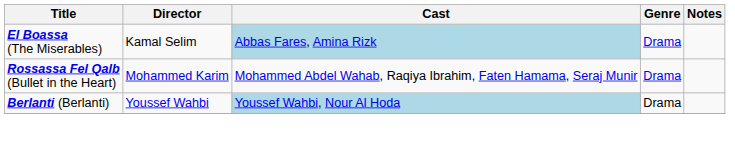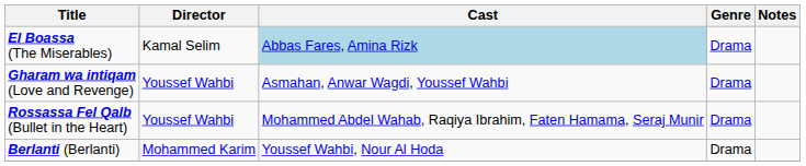 <table class="wikitable">
 <tr>
 <th>Title</th>
 <th>Director</th>
 <th>Cast</th>
 <th>Genre</th>
 <th>Notes</th>
 </tr>
 <tr>
 <td><strong><em><a href='#'>El Boassa</a></em></strong><br>(The Miserables)</td>
 <td>Kamal Selim</td>
 <td style="background: lightblue;"><a href='#'>Abbas Fares</a>, <a href='#'>Amina Rizk</a></td>
 <td><a href='#'>Drama</a></td>
 <td></td>
 </tr>
 <tr>
+<td><strong><em><a href='#'>Gharam wa intiqam</a></em></strong><br>(Love and Revenge)</td>
+<td><a href='#'>Youssef Wahbi</a></td>
+<td><a href='#'>Asmahan</a>, <a href='#'>Anwar Wagdi</a>, <a href='#'>Youssef Wahbi</a></td>
+<td><a href='#'>Drama</a></td>
+<td></td>
+</tr>
+<tr>
 <td><strong><em><a href='#'>Rossassa Fel Qalb</a></em></strong><br>(Bullet in the Heart)</td>
-<td><a href='#'>Mohammed Karim</a></td>
+<td><a href='#'>Youssef Wahbi</a></td>
 <td><a href='#'>Mohammed Abdel Wahab</a>,  Raqiya Ibrahim, <a href='#'>Faten Hamama</a>, <a href='#'>Seraj Munir</a></td>
 <td><a href='#'>Drama</a></td>
 <td></td>
 </tr>
 <tr>
 <td><strong><em><a href='#'>Berlanti</a></em></strong> (Berlanti)</td>
-<td><a href='#'>Youssef Wahbi</a></td>
-<td style="background: lightblue;"><a href='#'>Youssef Wahbi</a>, <a href='#'>Nour Al Hoda</a></td>
+<td><a href='#'>Mohammed Karim</a></td>
+<td><a href='#'>Youssef Wahbi</a>, <a href='#'>Nour Al Hoda</a></td>
 <td>Drama</td>
 <td></td>
 </tr>
 <tr>
 </tr>
 </table>
